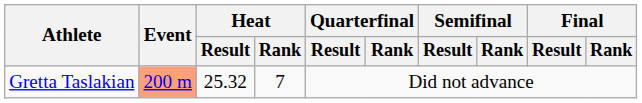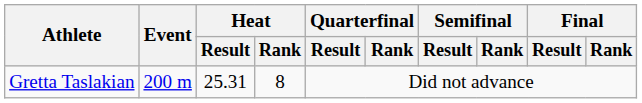 <table class=wikitable style="font-size:90%">
 <tr>
 <th rowspan="2">Athlete</th>
 <th rowspan="2">Event</th>
 <th colspan="2">Heat</th>
 <th colspan="2">Quarterfinal</th>
 <th colspan="2">Semifinal</th>
 <th colspan="2">Final</th>
 </tr>
 <tr style="font-size:95%">
 <th>Result</th>
 <th>Rank</th>
 <th>Result</th>
 <th>Rank</th>
 <th>Result</th>
 <th>Rank</th>
 <th>Result</th>
 <th>Rank</th>
 </tr>
 <tr align=center>
 <td align=left><a href='#'>Gretta Taslakian</a></td>
-<td align=left style="background: lightsalmon;"><a href='#'>200 m</a></td>
-<td>25.32</td>
-<td>7</td>
+<td align=left><a href='#'>200 m</a></td>
+<td>25.31</td>
+<td>8</td>
 <td colspan=6>Did not advance</td>
 </tr>
 </table>
